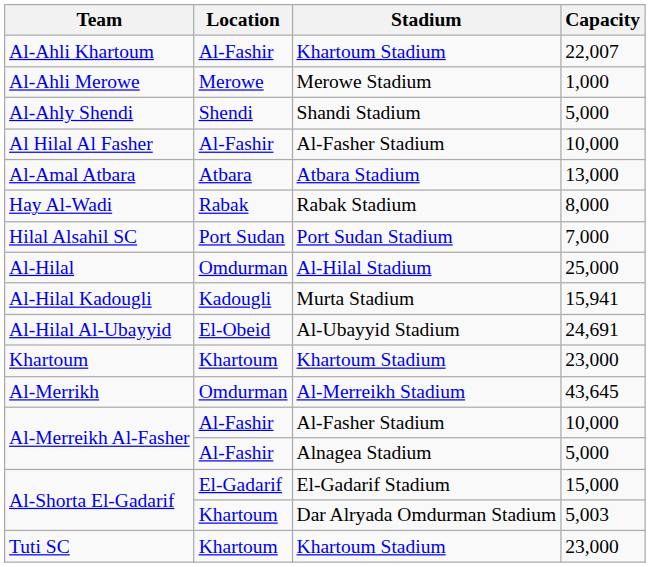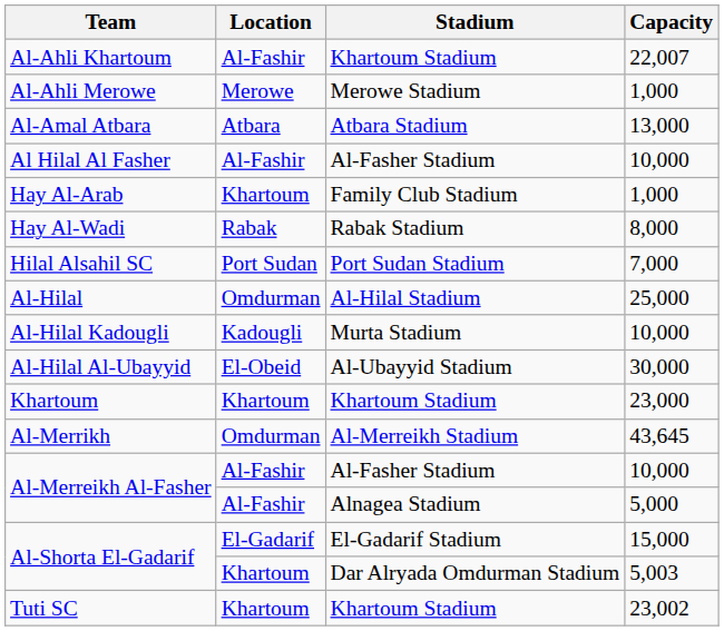 <table class="wikitable sortable" style="text-align:left;">
 <tr>
 <th>Team</th>
 <th>Location</th>
 <th>Stadium</th>
 <th>Capacity</th>
 </tr>
 <tr>
 <td><a href='#'>Al-Ahli Khartoum</a></td>
 <td><a href='#'>Al-Fashir</a></td>
 <td><a href='#'>Khartoum Stadium</a></td>
 <td>22,007</td>
 </tr>
 <tr>
 <td><a href='#'>Al-Ahli Merowe</a></td>
 <td><a href='#'>Merowe</a></td>
 <td>Merowe Stadium</td>
 <td>1,000</td>
 </tr>
 <tr>
-<td><a href='#'>Al-Ahly Shendi</a></td>
-<td><a href='#'>Shendi</a></td>
-<td>Shandi Stadium</td>
-<td>5,000</td>
+<td><a href='#'>Al-Amal Atbara</a></td>
+<td><a href='#'>Atbara</a></td>
+<td><a href='#'>Atbara Stadium</a></td>
+<td>13,000</td>
 </tr>
 <tr>
 <td><a href='#'>Al Hilal Al Fasher</a></td>
 <td><a href='#'>Al-Fashir</a></td>
 <td>Al-Fasher Stadium</td>
 <td>10,000</td>
 </tr>
 <tr>
-<td><a href='#'>Al-Amal Atbara</a></td>
-<td><a href='#'>Atbara</a></td>
-<td><a href='#'>Atbara Stadium</a></td>
-<td>13,000</td>
+<td><a href='#'>Hay Al-Arab</a></td>
+<td><a href='#'>Khartoum</a></td>
+<td>Family Club Stadium</td>
+<td>1,000</td>
 </tr>
 <tr>
 <td><a href='#'>Hay Al-Wadi</a></td>
 <td><a href='#'>Rabak</a></td>
 <td>Rabak Stadium</td>
 <td>8,000</td>
 </tr>
 <tr>
 <td><a href='#'>Hilal Alsahil SC</a></td>
 <td><a href='#'>Port Sudan</a></td>
 <td><a href='#'>Port Sudan Stadium</a></td>
 <td>7,000</td>
 </tr>
 <tr>
 <td><a href='#'>Al-Hilal</a></td>
 <td><a href='#'>Omdurman</a></td>
 <td><a href='#'>Al-Hilal Stadium</a></td>
 <td>25,000</td>
 </tr>
 <tr>
 <td><a href='#'>Al-Hilal Kadougli</a></td>
 <td><a href='#'>Kadougli</a></td>
 <td>Murta Stadium</td>
-<td>15,941</td>
+<td>10,000</td>
 </tr>
 <tr>
 <td><a href='#'>Al-Hilal Al-Ubayyid</a></td>
 <td><a href='#'>El-Obeid</a></td>
 <td>Al-Ubayyid Stadium</td>
-<td>24,691</td>
+<td>30,000</td>
 </tr>
 <tr>
 <td><a href='#'>Khartoum</a></td>
 <td><a href='#'>Khartoum</a></td>
 <td><a href='#'>Khartoum Stadium</a></td>
 <td>23,000</td>
 </tr>
 <tr>
 <td><a href='#'>Al-Merrikh</a></td>
 <td><a href='#'>Omdurman</a></td>
 <td><a href='#'>Al-Merreikh Stadium</a></td>
 <td>43,645</td>
 </tr>
 <tr>
 <td rowspan="2"><a href='#'>Al-Merreikh Al-Fasher</a></td>
 <td><a href='#'>Al-Fashir</a></td>
 <td>Al-Fasher Stadium</td>
 <td>10,000</td>
 </tr>
 <tr>
 <td><a href='#'>Al-Fashir</a></td>
 <td>Alnagea Stadium</td>
 <td>5,000</td>
 </tr>
 <tr>
 <td rowspan="2"><a href='#'>Al-Shorta El-Gadarif</a></td>
 <td><a href='#'>El-Gadarif</a></td>
 <td>El-Gadarif Stadium</td>
 <td>15,000</td>
 </tr>
 <tr>
 <td><a href='#'>Khartoum</a></td>
 <td>Dar Alryada Omdurman Stadium</td>
 <td>5,003</td>
 </tr>
 <tr>
 <td><a href='#'>Tuti SC</a></td>
 <td><a href='#'>Khartoum</a></td>
 <td><a href='#'>Khartoum Stadium</a></td>
-<td>23,000</td>
+<td>23,002</td>
 </tr>
 </table>
